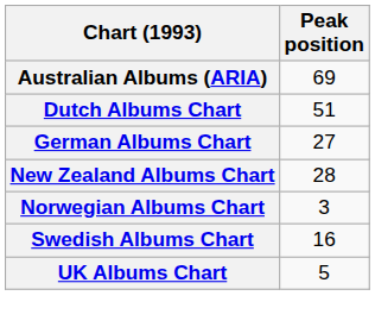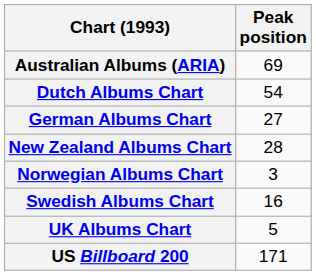 <table class="wikitable sortable plainrowheaders">
 <tr>
 <th>Chart (1993)</th>
 <th>Peak<br>position</th>
 </tr>
 <tr>
 <th scope="row">Australian Albums (<a href='#'>ARIA</a>)</th>
 <td style="text-align:center;">69</td>
 </tr>
 <tr>
 <th scope="row"><a href='#'>Dutch Albums Chart</a></th>
-<td style="text-align:center;">51</td>
+<td style="text-align:center;">54</td>
 </tr>
 <tr>
 <th scope="row"><a href='#'>German Albums Chart</a></th>
 <td style="text-align:center;">27</td>
 </tr>
 <tr>
 <th scope="row"><a href='#'>New Zealand Albums Chart</a></th>
 <td style="text-align:center;">28</td>
 </tr>
 <tr>
 <th scope="row"><a href='#'>Norwegian Albums Chart</a></th>
 <td style="text-align:center;">3</td>
 </tr>
 <tr>
 <th scope="row"><a href='#'>Swedish Albums Chart</a></th>
 <td style="text-align:center;">16</td>
 </tr>
 <tr>
 <th scope="row"><a href='#'>UK Albums Chart</a></th>
 <td style="text-align:center;">5</td>
 </tr>
+<tr>
+<th scope="row">US <a href='#'><em>Billboard</em> 200</a></th>
+<td style="text-align:center;">171</td>
+</tr>
 </table>
